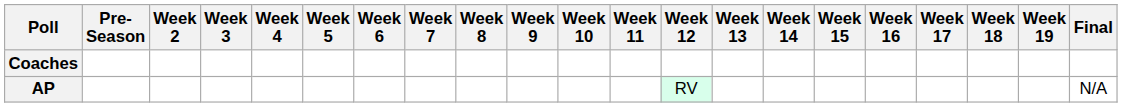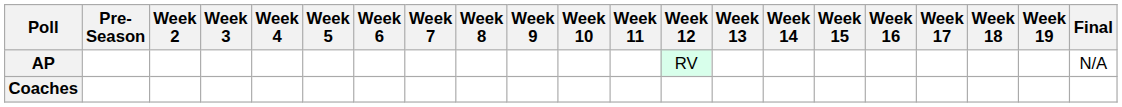 <table class="wikitable" style="white-space:nowrap;font-size:90%">
 <tr>
 <th>Poll</th>
 <th>Pre-<br>Season</th>
 <th>Week<br>2</th>
 <th>Week<br>3</th>
 <th>Week<br>4</th>
 <th>Week<br>5</th>
 <th>Week<br>6</th>
 <th>Week<br>7</th>
 <th>Week<br>8</th>
 <th>Week<br>9</th>
 <th>Week<br>10</th>
 <th>Week<br>11</th>
 <th>Week<br>12</th>
 <th>Week<br>13</th>
 <th>Week<br>14</th>
 <th>Week<br>15</th>
 <th>Week<br>16</th>
 <th>Week<br>17</th>
 <th>Week<br>18</th>
 <th>Week<br>19</th>
 <th>Final</th>
 </tr>
 <tr style="text-align:center;">
+<th>AP</th>
+<td style="background:#FFF;"></td>
+<td style="background:#FFF;"></td>
+<td style="background:#FFF;"></td>
+<td style="background:#FFF;"></td>
+<td style="background:#FFF;"></td>
+<td style="background:#FFF;"></td>
+<td style="background:#FFF;"></td>
+<td style="background:#FFF;"></td>
+<td style="background:#FFF;"></td>
+<td style="background:#FFF;"></td>
+<td style="background:#FFF;"></td>
+<td style="background:#D8FFEB;">RV</td>
+<td style="background:#FFF;"></td>
+<td style="background:#FFF;"></td>
+<td style="background:#FFF;"></td>
+<td style="background:#FFF;"></td>
+<td style="background:#FFF;"></td>
+<td style="background:#FFF;"></td>
+<td style="background:#FFF;"></td>
+<td style="background:#FFF;">N/A</td>
+</tr>
+<tr style="text-align:center;">
 <th>Coaches</th>
 <td style="background:#FFF;"></td>
 <td style="background:#FFF;"></td>
 <td style="background:#FFF;"></td>
 <td style="background:#FFF;"></td>
 <td style="background:#FFF;"></td>
 <td style="background:#FFF;"></td>
 <td style="background:#FFF;"></td>
 <td style="background:#FFF;"></td>
 <td style="background:#FFF;"></td>
 <td style="background:#FFF;"></td>
 <td style="background:#FFF;"></td>
 <td style="background:#FFF;"></td>
 <td style="background:#FFF;"></td>
 <td style="background:#FFF;"></td>
 <td style="background:#FFF;"></td>
 <td style="background:#FFF;"></td>
 <td style="background:#FFF;"></td>
 <td style="background:#FFF;"></td>
 <td style="background:#FFF;"></td>
 <td style="background:#FFF;"></td>
 </tr>
-<tr style="text-align:center;">
-<th>AP</th>
-<td style="background:#FFF;"></td>
-<td style="background:#FFF;"></td>
-<td style="background:#FFF;"></td>
-<td style="background:#FFF;"></td>
-<td style="background:#FFF;"></td>
-<td style="background:#FFF;"></td>
-<td style="background:#FFF;"></td>
-<td style="background:#FFF;"></td>
-<td style="background:#FFF;"></td>
-<td style="background:#FFF;"></td>
-<td style="background:#FFF;"></td>
-<td style="background:#D8FFEB;">RV</td>
-<td style="background:#FFF;"></td>
-<td style="background:#FFF;"></td>
-<td style="background:#FFF;"></td>
-<td style="background:#FFF;"></td>
-<td style="background:#FFF;"></td>
-<td style="background:#FFF;"></td>
-<td style="background:#FFF;"></td>
-<td style="background:#FFF;">N/A</td>
-</tr>
 </table>
